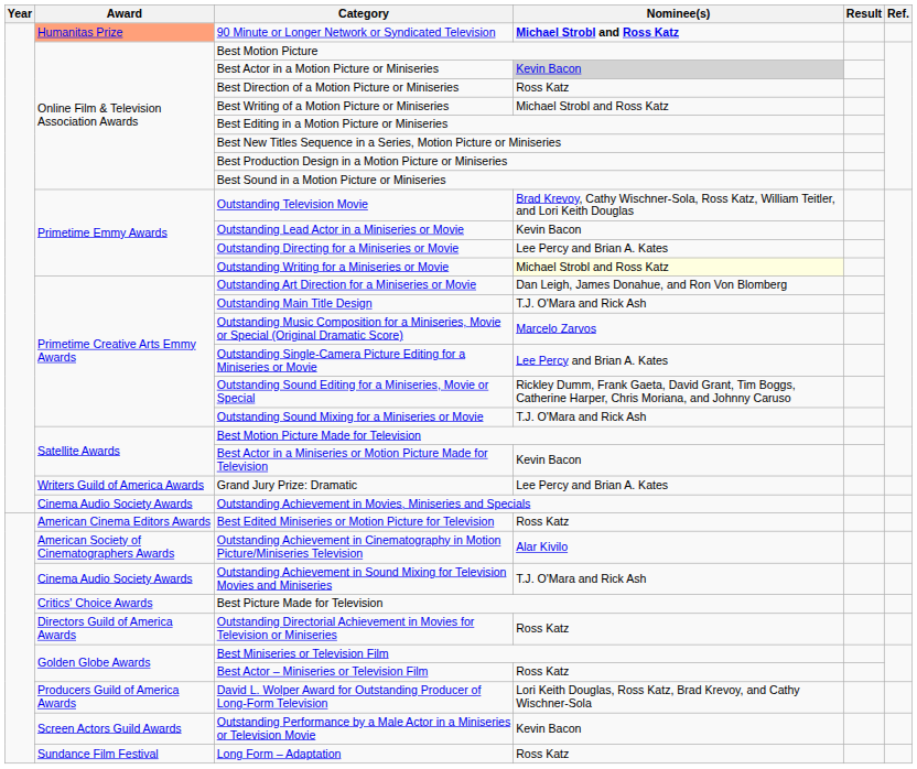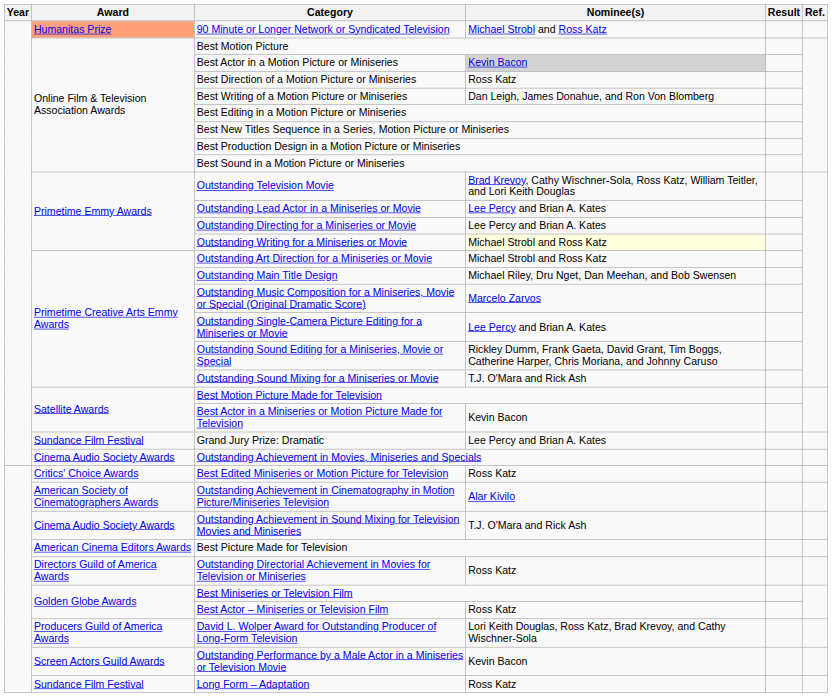 <table class="wikitable sortable">
 <tr>
 <th>Year</th>
 <th>Award</th>
 <th>Category</th>
 <th>Nominee(s)</th>
 <th>Result</th>
 <th>Ref.</th>
 </tr>
 <tr>
 <td rowspan="23"></td>
 <td style="background: lightsalmon;"><a href='#'>Humanitas Prize</a></td>
 <td><a href='#'>90 Minute or Longer Network or Syndicated Television</a></td>
-<td><strong><a href='#'>Michael Strobl</a> and <a href='#'>Ross Katz</a></strong></td>
+<td><a href='#'>Michael Strobl</a> and <a href='#'>Ross Katz</a></td>
 <td></td>
 <td align="center"></td>
 </tr>
 <tr>
 <td rowspan="8">Online Film & Television Association Awards</td>
 <td colspan="2">Best Motion Picture</td>
 <td></td>
 <td align="center" rowspan="8"></td>
 </tr>
 <tr>
 <td>Best Actor in a Motion Picture or Miniseries</td>
 <td style="background: lightgrey;"><a href='#'>Kevin Bacon</a></td>
 <td></td>
 </tr>
 <tr>
 <td>Best Direction of a Motion Picture or Miniseries</td>
 <td>Ross Katz</td>
 <td></td>
 </tr>
 <tr>
 <td>Best Writing of a Motion Picture or Miniseries</td>
-<td>Michael Strobl and Ross Katz</td>
+<td>Dan Leigh, James Donahue, and Ron Von Blomberg</td>
 <td></td>
 </tr>
 <tr>
 <td colspan="2">Best Editing in a Motion Picture or Miniseries</td>
 <td></td>
 </tr>
 <tr>
 <td colspan="2">Best New Titles Sequence in a Series, Motion Picture or Miniseries</td>
 <td></td>
 </tr>
 <tr>
 <td colspan="2">Best Production Design in a Motion Picture or Miniseries</td>
 <td></td>
 </tr>
 <tr>
 <td colspan="2">Best Sound in a Motion Picture or Miniseries</td>
 <td></td>
 </tr>
 <tr>
 <td rowspan="4"><a href='#'>Primetime Emmy Awards</a></td>
 <td><a href='#'>Outstanding Television Movie</a></td>
 <td><a href='#'>Brad Krevoy</a>, Cathy Wischner-Sola, Ross Katz, William Teitler, and Lori Keith Douglas</td>
 <td></td>
 <td align="center" rowspan="10"></td>
 </tr>
 <tr>
 <td><a href='#'>Outstanding Lead Actor in a Miniseries or Movie</a></td>
-<td>Kevin Bacon</td>
+<td><a href='#'>Lee Percy</a> and Brian A. Kates</td>
 <td></td>
 </tr>
 <tr>
 <td><a href='#'>Outstanding Directing for a Miniseries or Movie</a></td>
 <td>Lee Percy and Brian A. Kates</td>
 <td></td>
 </tr>
 <tr>
 <td><a href='#'>Outstanding Writing for a Miniseries or Movie</a></td>
 <td style="background: lightyellow;">Michael Strobl and Ross Katz</td>
 <td></td>
 </tr>
 <tr>
 <td rowspan="6"><a href='#'>Primetime Creative Arts Emmy Awards</a></td>
 <td><a href='#'>Outstanding Art Direction for a Miniseries or Movie</a></td>
-<td>Dan Leigh, James Donahue, and Ron Von Blomberg</td>
+<td>Michael Strobl and Ross Katz</td>
 <td></td>
 </tr>
 <tr>
 <td><a href='#'>Outstanding Main Title Design</a></td>
-<td>T.J. O'Mara and Rick Ash</td>
+<td>Michael Riley, Dru Nget, Dan Meehan, and Bob Swensen</td>
 <td></td>
 </tr>
 <tr>
 <td><a href='#'>Outstanding Music Composition for a Miniseries, Movie or Special (Original Dramatic Score)</a></td>
 <td><a href='#'>Marcelo Zarvos</a></td>
 <td></td>
 </tr>
 <tr>
 <td><a href='#'>Outstanding Single-Camera Picture Editing for a Miniseries or Movie</a></td>
 <td><a href='#'>Lee Percy</a> and Brian A. Kates</td>
 <td></td>
 </tr>
 <tr>
 <td><a href='#'>Outstanding Sound Editing for a Miniseries, Movie or Special</a></td>
 <td>Rickley Dumm, Frank Gaeta, David Grant, Tim Boggs, Catherine Harper, Chris Moriana, and Johnny Caruso</td>
 <td></td>
 </tr>
 <tr>
 <td><a href='#'>Outstanding Sound Mixing for a Miniseries or Movie</a></td>
 <td>T.J. O'Mara and Rick Ash</td>
 <td></td>
 </tr>
 <tr>
 <td rowspan="2"><a href='#'>Satellite Awards</a></td>
 <td colspan="2"><a href='#'>Best Motion Picture Made for Television</a></td>
 <td></td>
 <td align="center" rowspan="2"></td>
 </tr>
 <tr>
 <td><a href='#'>Best Actor in a Miniseries or Motion Picture Made for Television</a></td>
 <td>Kevin Bacon</td>
 <td></td>
 </tr>
 <tr>
-<td><a href='#'>Writers Guild of America Awards</a></td>
+<td><a href='#'>Sundance Film Festival</a></td>
 <td>Grand Jury Prize: Dramatic</td>
 <td>Lee Percy and Brian A. Kates</td>
 <td></td>
 <td align="center"></td>
 </tr>
 <tr>
 <td><a href='#'>Cinema Audio Society Awards</a></td>
 <td colspan="2"><a href='#'>Outstanding Achievement in Movies, Miniseries and Specials</a></td>
 <td></td>
 <td align="center"></td>
 </tr>
 <tr>
 <td rowspan="10"></td>
-<td><a href='#'>American Cinema Editors Awards</a></td>
+<td><a href='#'>Critics' Choice Awards</a></td>
 <td><a href='#'>Best Edited Miniseries or Motion Picture for Television</a></td>
 <td>Ross Katz</td>
 <td></td>
 <td align="center"></td>
 </tr>
 <tr>
 <td><a href='#'>American Society of Cinematographers Awards</a></td>
 <td><a href='#'>Outstanding Achievement in Cinematography in Motion Picture/Miniseries Television</a></td>
 <td><a href='#'>Alar Kivilo</a></td>
 <td></td>
 <td align="center"></td>
 </tr>
 <tr>
 <td><a href='#'>Cinema Audio Society Awards</a></td>
 <td><a href='#'>Outstanding Achievement in Sound Mixing for Television Movies and Miniseries</a></td>
 <td>T.J. O'Mara and Rick Ash</td>
 <td></td>
 <td align="center"></td>
 </tr>
 <tr>
-<td><a href='#'>Critics' Choice Awards</a></td>
+<td><a href='#'>American Cinema Editors Awards</a></td>
 <td colspan="2">Best Picture Made for Television</td>
 <td></td>
 <td align="center"></td>
 </tr>
 <tr>
 <td><a href='#'>Directors Guild of America Awards</a></td>
 <td><a href='#'>Outstanding Directorial Achievement in Movies for Television or Miniseries</a></td>
 <td>Ross Katz</td>
 <td></td>
 <td align="center"></td>
 </tr>
 <tr>
 <td rowspan="2"><a href='#'>Golden Globe Awards</a></td>
 <td colspan="2"><a href='#'>Best Miniseries or Television Film</a></td>
 <td></td>
 <td align="center" rowspan="2"></td>
 </tr>
 <tr>
 <td><a href='#'>Best Actor – Miniseries or Television Film</a></td>
 <td>Ross Katz</td>
 <td></td>
 </tr>
 <tr>
 <td><a href='#'>Producers Guild of America Awards</a></td>
 <td><a href='#'>David L. Wolper Award for Outstanding Producer of Long-Form Television</a></td>
 <td>Lori Keith Douglas, Ross Katz, Brad Krevoy, and Cathy Wischner-Sola</td>
 <td></td>
 <td align="center"></td>
 </tr>
 <tr>
 <td><a href='#'>Screen Actors Guild Awards</a></td>
 <td><a href='#'>Outstanding Performance by a Male Actor in a Miniseries or Television Movie</a></td>
 <td>Kevin Bacon</td>
 <td></td>
 <td align="center"></td>
 </tr>
 <tr>
 <td><a href='#'>Sundance Film Festival</a></td>
 <td><a href='#'>Long Form – Adaptation</a></td>
 <td>Ross Katz</td>
 <td></td>
 <td align="center"></td>
 </tr>
 </table>
